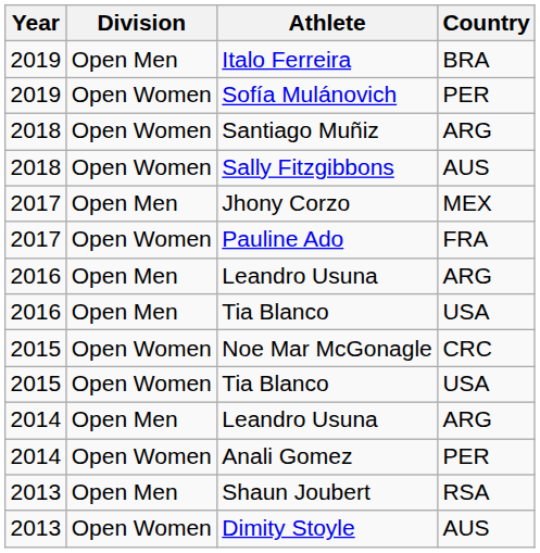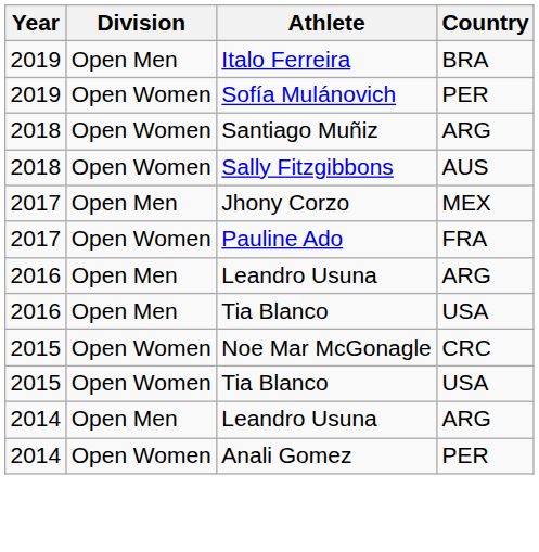 <table class="wikitable">
 <tr>
 <th>Year</th>
 <th>Division</th>
 <th>Athlete</th>
 <th>Country</th>
 </tr>
 <tr>
 <td>2019</td>
 <td>Open Men</td>
 <td><a href='#'>Italo Ferreira</a></td>
 <td>BRA</td>
 </tr>
 <tr>
 <td>2019</td>
 <td>Open Women</td>
 <td><a href='#'>Sofía Mulánovich</a></td>
 <td>PER</td>
 </tr>
 <tr>
 <td>2018</td>
 <td>Open Women</td>
 <td>Santiago Muñiz</td>
 <td>ARG</td>
 </tr>
 <tr>
 <td>2018</td>
 <td>Open Women</td>
 <td><a href='#'>Sally Fitzgibbons</a></td>
 <td>AUS</td>
 </tr>
 <tr>
 <td>2017</td>
 <td>Open Men</td>
 <td>Jhony Corzo</td>
 <td>MEX</td>
 </tr>
 <tr>
 <td>2017</td>
 <td>Open Women</td>
 <td><a href='#'>Pauline Ado</a></td>
 <td>FRA</td>
 </tr>
 <tr>
 <td>2016</td>
 <td>Open Men</td>
 <td>Leandro Usuna</td>
 <td>ARG</td>
 </tr>
 <tr>
 <td>2016</td>
 <td>Open Men</td>
 <td>Tia Blanco</td>
 <td>USA</td>
 </tr>
 <tr>
 <td>2015</td>
 <td>Open Women</td>
 <td>Noe Mar McGonagle</td>
 <td>CRC</td>
 </tr>
 <tr>
 <td>2015</td>
 <td>Open Women</td>
 <td>Tia Blanco</td>
 <td>USA</td>
 </tr>
 <tr>
 <td>2014</td>
 <td>Open Men</td>
 <td>Leandro Usuna</td>
 <td>ARG</td>
 </tr>
 <tr>
 <td>2014</td>
 <td>Open Women</td>
 <td>Anali Gomez</td>
 <td>PER</td>
 </tr>
-<tr>
-<td>2013</td>
-<td>Open Men</td>
-<td>Shaun Joubert</td>
-<td>RSA</td>
-</tr>
-<tr>
-<td>2013</td>
-<td>Open Women</td>
-<td><a href='#'>Dimity Stoyle</a></td>
-<td>AUS</td>
-</tr>
 </table>
